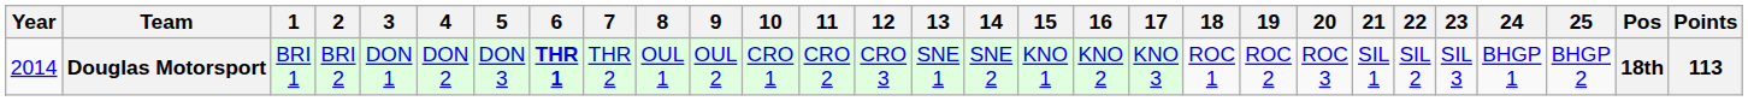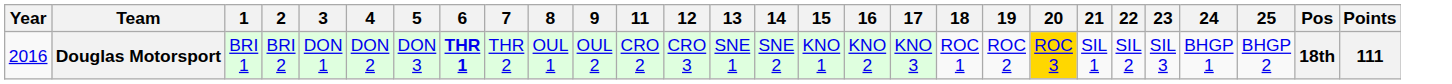 <table class="wikitable" style="text-align:center; font-size:85%">
 <tr>
 <th>Year</th>
 <th>Team</th>
 <th>1</th>
 <th>2</th>
 <th>3</th>
 <th>4</th>
 <th>5</th>
 <th>6</th>
 <th>7</th>
 <th>8</th>
 <th>9</th>
-<th>10</th>
 <th>11</th>
 <th>12</th>
 <th>13</th>
 <th>14</th>
 <th>15</th>
 <th>16</th>
 <th>17</th>
 <th>18</th>
 <th>19</th>
 <th>20</th>
 <th>21</th>
 <th>22</th>
 <th>23</th>
 <th>24</th>
 <th>25</th>
 <th>Pos</th>
 <th>Points</th>
 </tr>
 <tr>
-<td><a href='#'>2014</a></td>
+<td><a href='#'>2016</a></td>
 <th nowrap>Douglas Motorsport</th>
 <td style="background:#DFFFDF;"><a href='#'>BRI<br>1</a><br></td>
 <td style="background:#DFFFDF;"><a href='#'>BRI<br>2</a><br></td>
 <td style="background:#DFFFDF;"><a href='#'>DON<br>1</a><br></td>
 <td style="background:#DFFFDF;"><a href='#'>DON<br>2</a><br></td>
 <td style="background:#DFFFDF;"><a href='#'>DON<br>3</a><br></td>
 <td style="background:#DFFFDF;"><strong><a href='#'>THR<br>1</a><br></strong></td>
 <td style="background:#DFFFDF;"><a href='#'>THR<br>2</a><br></td>
 <td style="background:#DFFFDF;"><a href='#'>OUL<br>1</a><br></td>
 <td style="background:#DFFFDF;"><a href='#'>OUL<br>2</a><br></td>
-<td style="background:#DFFFDF;"><a href='#'>CRO<br>1</a><br></td>
 <td style="background:#DFFFDF;"><a href='#'>CRO<br>2</a><br></td>
 <td style="background:#DFFFDF;"><a href='#'>CRO<br>3</a><br></td>
 <td style="background:#DFFFDF;"><a href='#'>SNE<br>1</a><br></td>
 <td style="background:#DFFFDF;"><a href='#'>SNE<br>2</a><br></td>
 <td style="background:#DFFFDF;"><a href='#'>KNO<br>1</a><br></td>
 <td style="background:#DFFFDF;"><a href='#'>KNO<br>2</a><br></td>
 <td style="background:#DFFFDF;"><a href='#'>KNO<br>3</a><br></td>
 <td><a href='#'>ROC<br>1</a></td>
 <td><a href='#'>ROC<br>2</a></td>
-<td><a href='#'>ROC<br>3</a></td>
+<td style="background: gold;"><a href='#'>ROC<br>3</a></td>
 <td><a href='#'>SIL<br>1</a></td>
 <td><a href='#'>SIL<br>2</a></td>
 <td><a href='#'>SIL<br>3</a></td>
 <td><a href='#'>BHGP<br>1</a></td>
 <td><a href='#'>BHGP<br>2</a></td>
 <th>18th</th>
-<th>113</th>
+<th>111</th>
 </tr>
 </table>
